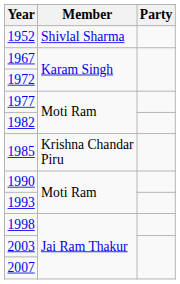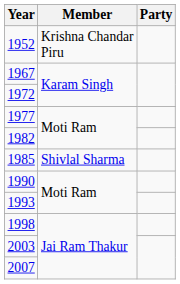 <table class="wikitable sortable">
 <tr>
 <th>Year</th>
 <th>Member</th>
 <th colspan="2">Party</th>
 </tr>
 <tr>
 <td><a href='#'>1952</a></td>
-<td><a href='#'>Shivlal Sharma</a></td>
+<td>Krishna Chandar <br> Piru</td>
 <td></td>
 </tr>
 <tr>
 <td><a href='#'>1967</a></td>
 <td rowspan=2><a href='#'>Karam Singh</a></td>
 </tr>
 <tr>
 <td><a href='#'>1972</a></td>
 </tr>
 <tr>
 <td><a href='#'>1977</a></td>
 <td rowspan=2>Moti Ram</td>
 <td></td>
 </tr>
 <tr>
 <td><a href='#'>1982</a></td>
 <td></td>
 </tr>
 <tr>
 <td><a href='#'>1985</a></td>
-<td>Krishna Chandar <br> Piru</td>
+<td><a href='#'>Shivlal Sharma</a></td>
 <td></td>
 </tr>
 <tr>
 <td><a href='#'>1990</a></td>
 <td rowspan=2>Moti Ram</td>
 <td></td>
 </tr>
 <tr>
 <td><a href='#'>1993</a></td>
 <td></td>
 </tr>
 <tr>
 <td><a href='#'>1998</a></td>
 <td rowspan=3><a href='#'>Jai Ram Thakur</a></td>
 <td></td>
 </tr>
 <tr>
 <td><a href='#'>2003</a></td>
 </tr>
 <tr>
 <td><a href='#'>2007</a></td>
 </tr>
 </table>
